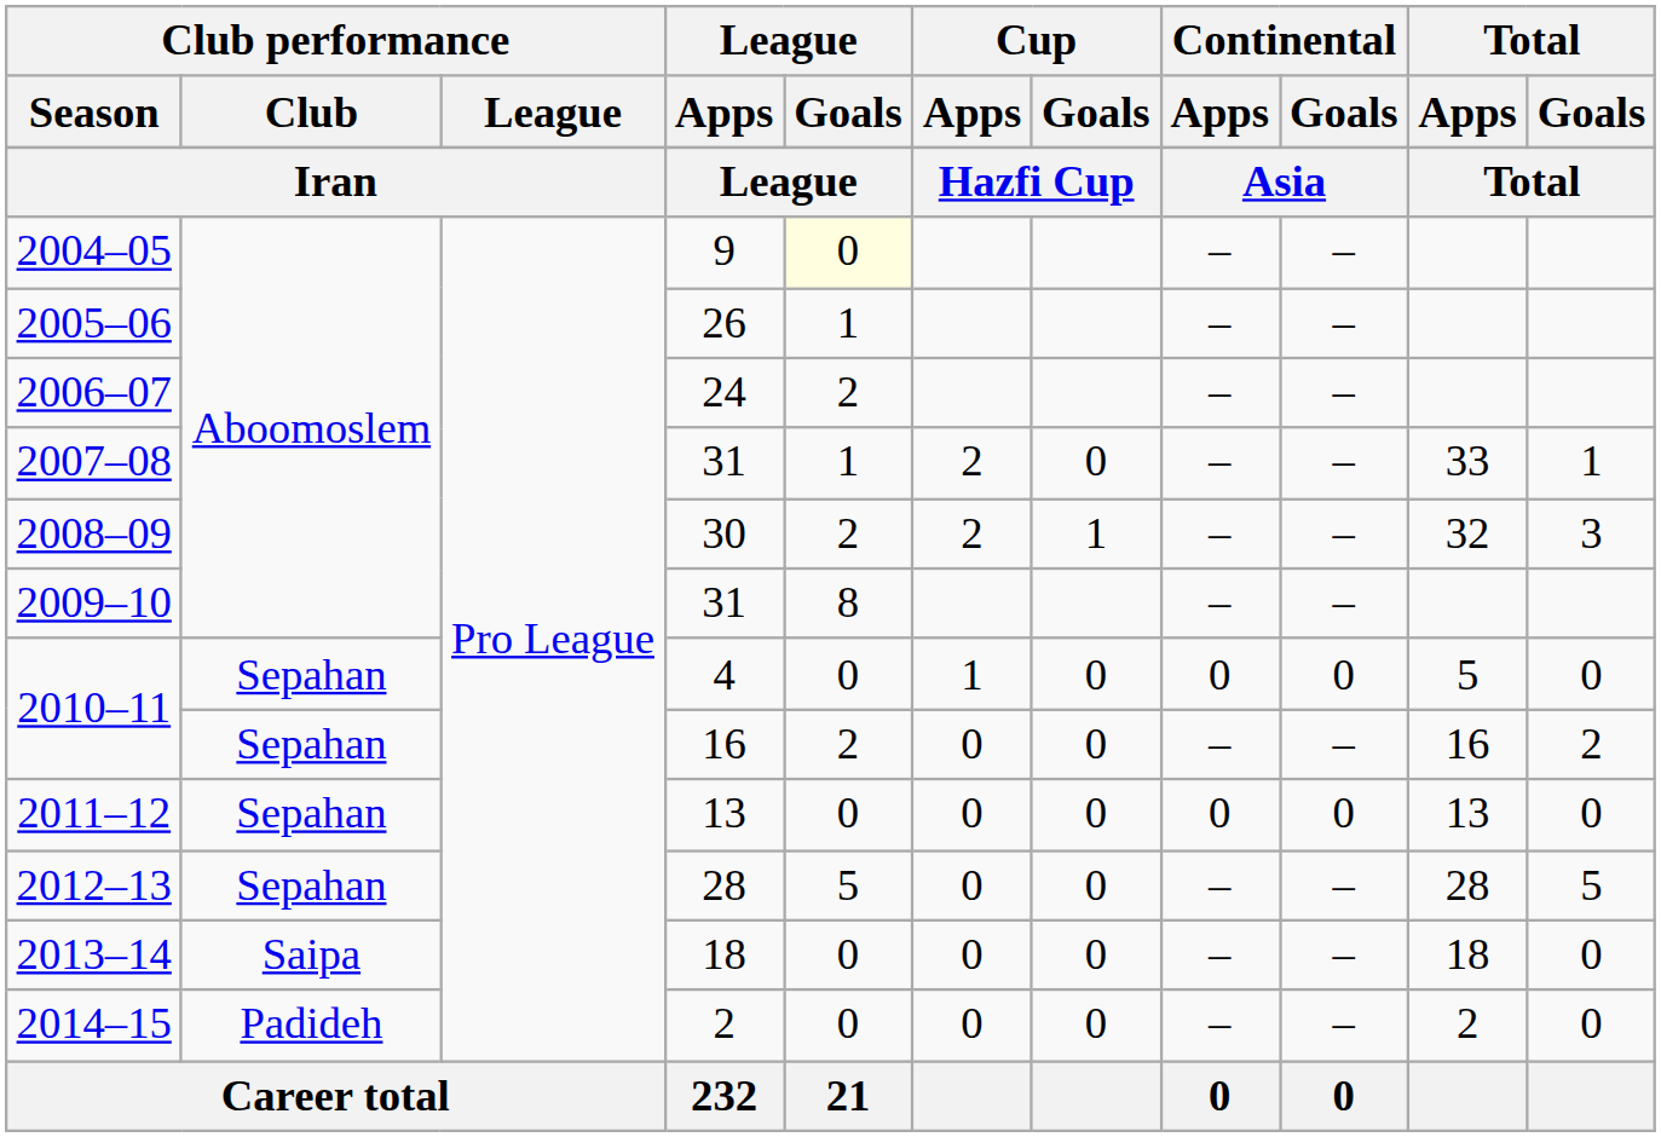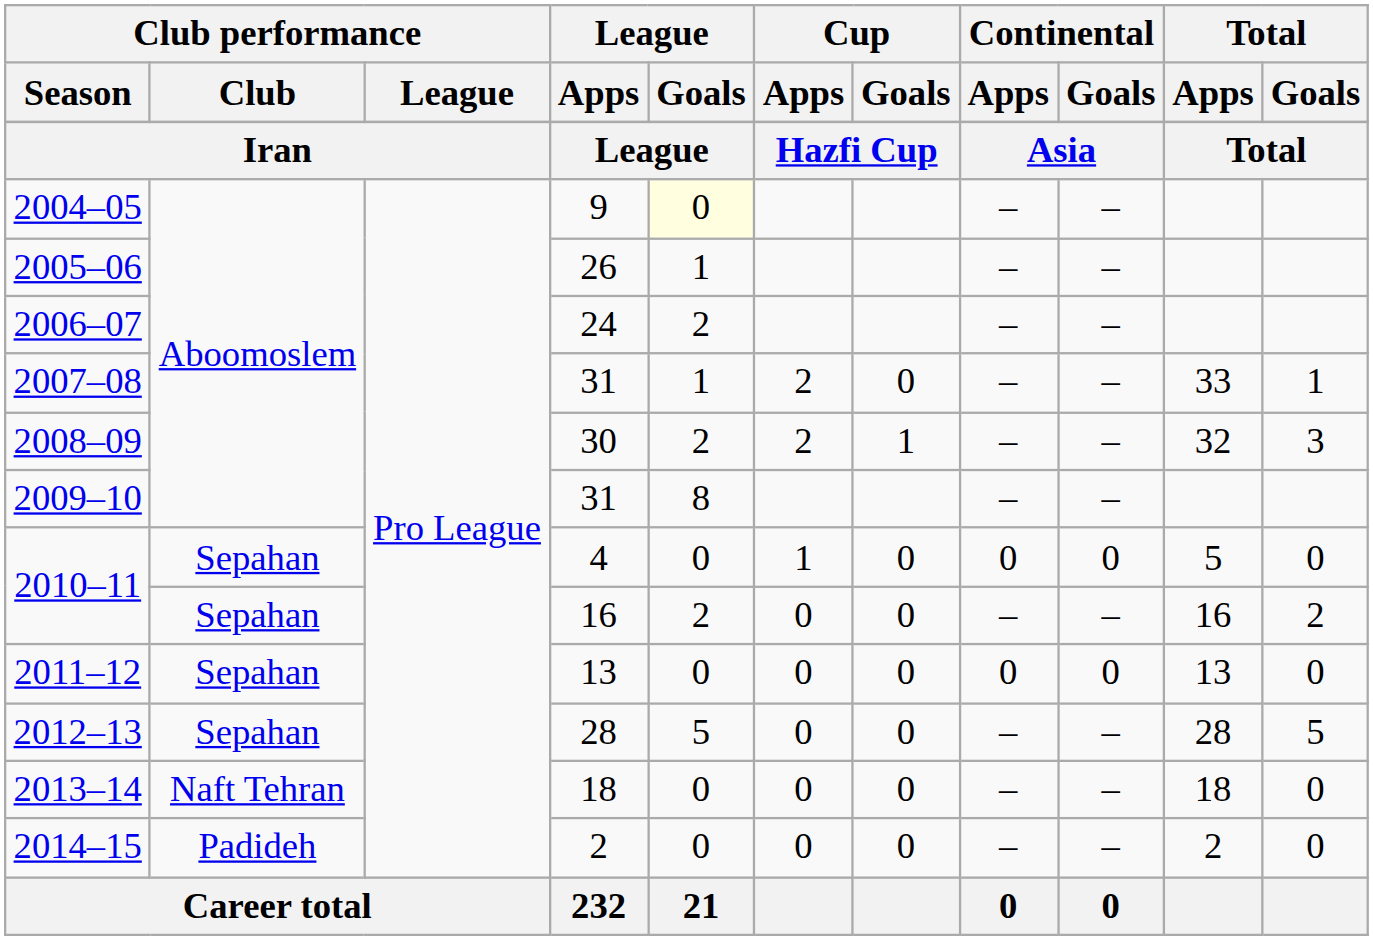 <table class="wikitable" style="text-align:center">
 <tr>
 <th colspan=3>Club performance</th>
 <th colspan=2>League</th>
 <th colspan=2>Cup</th>
 <th colspan=2>Continental</th>
 <th colspan=2>Total</th>
 </tr>
 <tr>
 <th>Season</th>
 <th>Club</th>
 <th>League</th>
 <th>Apps</th>
 <th>Goals</th>
 <th>Apps</th>
 <th>Goals</th>
 <th>Apps</th>
 <th>Goals</th>
 <th>Apps</th>
 <th>Goals</th>
 </tr>
 <tr>
 </tr>
 <tr>
 <th colspan=3>Iran</th>
 <th colspan=2>League</th>
 <th colspan=2><a href='#'>Hazfi Cup</a></th>
 <th colspan=2><a href='#'>Asia</a></th>
 <th colspan=2>Total</th>
 </tr>
 <tr>
 <td><a href='#'>2004–05</a></td>
 <td rowspan="6"><a href='#'>Aboomoslem</a></td>
 <td rowspan="12"><a href='#'>Pro League</a></td>
 <td>9</td>
 <td style="background: lightyellow;">0</td>
 <td></td>
 <td></td>
 <td>–</td>
 <td>–</td>
 <td></td>
 <td></td>
 </tr>
 <tr>
 <td><a href='#'>2005–06</a></td>
 <td>26</td>
 <td>1</td>
 <td></td>
 <td></td>
 <td>–</td>
 <td>–</td>
 <td></td>
 <td></td>
 </tr>
 <tr>
 <td><a href='#'>2006–07</a></td>
 <td>24</td>
 <td>2</td>
 <td></td>
 <td></td>
 <td>–</td>
 <td>–</td>
 <td></td>
 <td></td>
 </tr>
 <tr>
 <td><a href='#'>2007–08</a></td>
 <td>31</td>
 <td>1</td>
 <td>2</td>
 <td>0</td>
 <td>–</td>
 <td>–</td>
 <td>33</td>
 <td>1</td>
 </tr>
 <tr>
 <td><a href='#'>2008–09</a></td>
 <td>30</td>
 <td>2</td>
 <td>2</td>
 <td>1</td>
 <td>–</td>
 <td>–</td>
 <td>32</td>
 <td>3</td>
 </tr>
 <tr>
 <td><a href='#'>2009–10</a></td>
 <td>31</td>
 <td>8</td>
 <td></td>
 <td></td>
 <td>–</td>
 <td>–</td>
 <td></td>
 <td></td>
 </tr>
 <tr>
 <td rowspan="2"><a href='#'>2010–11</a></td>
 <td><a href='#'>Sepahan</a></td>
 <td>4</td>
 <td>0</td>
 <td>1</td>
 <td>0</td>
 <td>0</td>
 <td>0</td>
 <td>5</td>
 <td>0</td>
 </tr>
 <tr>
 <td><a href='#'>Sepahan</a></td>
 <td>16</td>
 <td>2</td>
 <td>0</td>
 <td>0</td>
 <td>–</td>
 <td>–</td>
 <td>16</td>
 <td>2</td>
 </tr>
 <tr>
 <td><a href='#'>2011–12</a></td>
 <td><a href='#'>Sepahan</a></td>
 <td>13</td>
 <td>0</td>
 <td>0</td>
 <td>0</td>
 <td>0</td>
 <td>0</td>
 <td>13</td>
 <td>0</td>
 </tr>
 <tr>
 <td><a href='#'>2012–13</a></td>
 <td><a href='#'>Sepahan</a></td>
 <td>28</td>
 <td>5</td>
 <td>0</td>
 <td>0</td>
 <td>–</td>
 <td>–</td>
 <td>28</td>
 <td>5</td>
 </tr>
 <tr>
 <td><a href='#'>2013–14</a></td>
-<td><a href='#'>Saipa</a></td>
+<td><a href='#'>Naft Tehran</a></td>
 <td>18</td>
 <td>0</td>
 <td>0</td>
 <td>0</td>
 <td>–</td>
 <td>–</td>
 <td>18</td>
 <td>0</td>
 </tr>
 <tr>
 <td><a href='#'>2014–15</a></td>
 <td><a href='#'>Padideh</a></td>
 <td>2</td>
 <td>0</td>
 <td>0</td>
 <td>0</td>
 <td>–</td>
 <td>–</td>
 <td>2</td>
 <td>0</td>
 </tr>
 <tr>
 <th colspan=3>Career total</th>
 <th>232</th>
 <th>21</th>
 <th></th>
 <th></th>
 <th>0</th>
 <th>0</th>
 <th></th>
 <th></th>
 </tr>
 </table>
